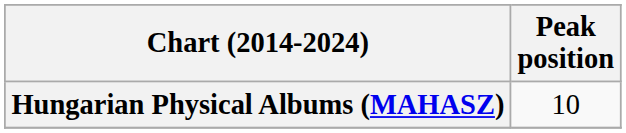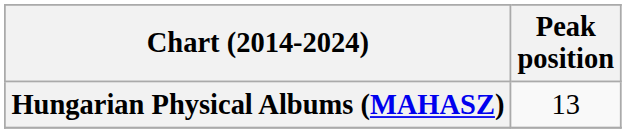 <table class="wikitable sortable plainrowheaders">
 <tr>
 <th>Chart (2014-2024)</th>
 <th>Peak<br>position</th>
 </tr>
 <tr>
 <th scope="row">Hungarian Physical Albums (<a href='#'>MAHASZ</a>)</th>
-<td style="text-align:center;">10</td>
+<td style="text-align:center;">13</td>
 </tr>
 <tr>
 </tr>
 </table>
